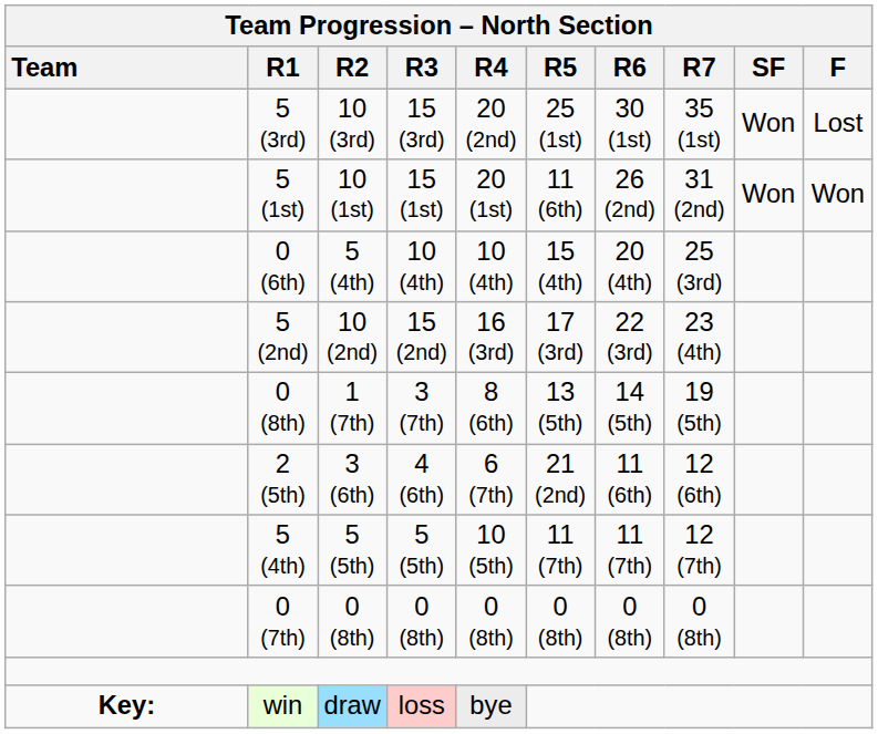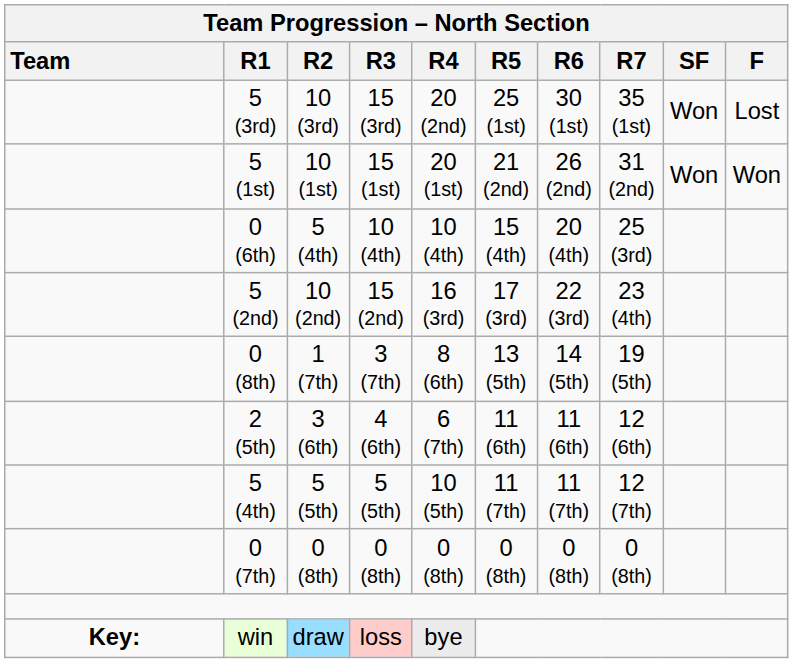 <table class="wikitable collapsible" style="text-align:center; font-size:100%; width:60%;">
 <tr>
 <th colspan="100%" cellpadding="0" cellspacing="0">Team Progression – North Section</th>
 </tr>
 <tr>
 <th style="text-align:left; width:28%;">Team</th>
 <th style="width:8%;">R1</th>
 <th style="width:8%;">R2</th>
 <th style="width:8%;">R3</th>
 <th style="width:8%;">R4</th>
 <th style="width:8%;">R5</th>
 <th style="width:8%;">R6</th>
 <th style="width:8%;">R7</th>
 <th style="width:8%;">SF</th>
 <th style="width:8%;">F</th>
 </tr>
 <tr>
 <td style="text-align:left;"></td>
 <td>5<br><small>(3rd)</small></td>
 <td>10<br><small>(3rd)</small></td>
 <td>15<br><small>(3rd)</small></td>
 <td>20<br><small>(2nd)</small></td>
 <td>25<br><small>(1st)</small></td>
 <td>30<br><small>(1st)</small></td>
 <td>35<br><small>(1st)</small></td>
 <td>Won</td>
 <td>Lost</td>
 </tr>
 <tr>
 <td style="text-align:left;"></td>
 <td>5<br><small>(1st)</small></td>
 <td>10<br><small>(1st)</small></td>
 <td>15<br><small>(1st)</small></td>
 <td>20<br><small>(1st)</small></td>
-<td>11<br><small>(6th)</small></td>
+<td>21<br><small>(2nd)</small></td>
 <td>26<br><small>(2nd)</small></td>
 <td>31<br><small>(2nd)</small></td>
 <td>Won</td>
 <td>Won</td>
 </tr>
 <tr>
 <td style="text-align:left;"></td>
 <td>0<br><small>(6th)</small></td>
 <td>5<br><small>(4th)</small></td>
 <td>10<br><small>(4th)</small></td>
 <td>10<br><small>(4th)</small></td>
 <td>15<br><small>(4th)</small></td>
 <td>20<br><small>(4th)</small></td>
 <td>25<br><small>(3rd)</small></td>
 <td> </td>
 <td> </td>
 </tr>
 <tr>
 <td style="text-align:left;"></td>
 <td>5<br><small>(2nd)</small></td>
 <td>10<br><small>(2nd)</small></td>
 <td>15<br><small>(2nd)</small></td>
 <td>16<br><small>(3rd)</small></td>
 <td>17<br><small>(3rd)</small></td>
 <td>22<br><small>(3rd)</small></td>
 <td>23<br><small>(4th)</small></td>
 <td> </td>
 <td> </td>
 </tr>
 <tr>
 <td style="text-align:left;"></td>
 <td>0<br><small>(8th)</small></td>
 <td>1<br><small>(7th)</small></td>
 <td>3<br><small>(7th)</small></td>
 <td>8<br><small>(6th)</small></td>
 <td>13<br><small>(5th)</small></td>
 <td>14<br><small>(5th)</small></td>
 <td>19<br><small>(5th)</small></td>
 <td> </td>
 <td> </td>
 </tr>
 <tr>
 <td style="text-align:left;"></td>
 <td>2<br><small>(5th)</small></td>
 <td>3<br><small>(6th)</small></td>
 <td>4<br><small>(6th)</small></td>
 <td>6<br><small>(7th)</small></td>
-<td>21<br><small>(2nd)</small></td>
+<td>11<br><small>(6th)</small></td>
 <td>11<br><small>(6th)</small></td>
 <td>12<br><small>(6th)</small></td>
 <td> </td>
 <td> </td>
 </tr>
 <tr>
 <td style="text-align:left;"></td>
 <td>5<br><small>(4th)</small></td>
 <td>5<br><small>(5th)</small></td>
 <td>5<br><small>(5th)</small></td>
 <td>10<br><small>(5th)</small></td>
 <td>11<br><small>(7th)</small></td>
 <td>11<br><small>(7th)</small></td>
 <td>12<br><small>(7th)</small></td>
 <td> </td>
 <td> </td>
 </tr>
 <tr>
 <td style="text-align:left;"></td>
 <td>0<br><small>(7th)</small></td>
 <td>0<br><small>(8th)</small></td>
 <td>0<br><small>(8th)</small></td>
 <td>0<br><small>(8th)</small></td>
 <td>0<br><small>(8th)</small></td>
 <td>0<br><small>(8th)</small></td>
 <td>0<br><small>(8th)</small></td>
 <td> </td>
 <td> </td>
 </tr>
 <tr>
 <td colspan="100%" style="text-align:center; height: 10px;"></td>
 </tr>
 <tr>
 <td><strong>Key:</strong></td>
 <td style="background:#E8FFD8;">win</td>
 <td style="background:#97DEFF;">draw</td>
 <td style="background:#FFCCCC;">loss</td>
 <td style="background:#ECECEC;">bye</td>
 <td colspan="100%"></td>
 </tr>
 </table>
